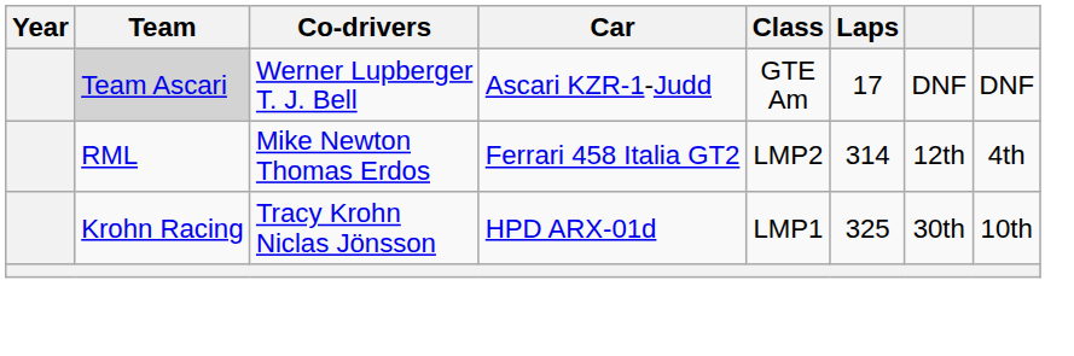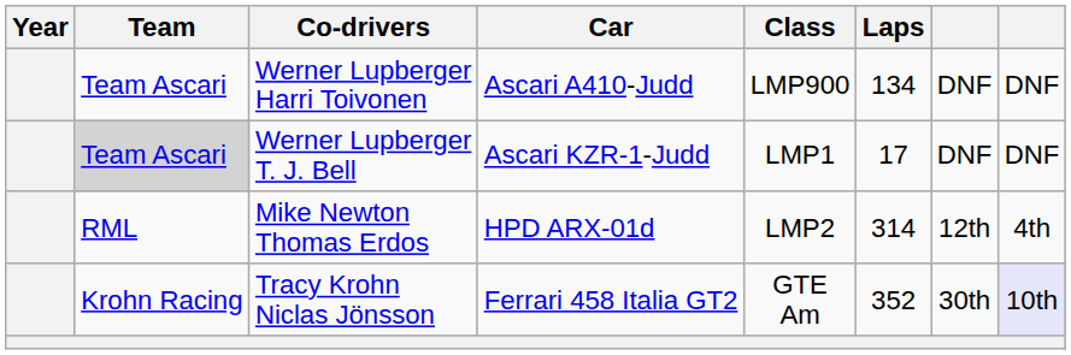 <table class="wikitable" style="text-align:center; font-size:90%">
 <tr>
 <th>Year</th>
 <th>Team</th>
 <th>Co-drivers</th>
 <th>Car</th>
 <th>Class</th>
 <th>Laps</th>
 <th></th>
 <th></th>
 </tr>
 <tr>
 <th></th>
+<td align="left" nowrap> <a href='#'>Team Ascari</a></td>
+<td align="left" nowrap> <a href='#'>Werner Lupberger</a><br> <a href='#'>Harri Toivonen</a></td>
+<td align="left" nowrap><a href='#'>Ascari A410</a>-<a href='#'>Judd</a></td>
+<td>LMP900</td>
+<td>134</td>
+<td>DNF</td>
+<td>DNF</td>
+</tr>
+<tr>
+<th></th>
 <td align="left" nowrap style="background: lightgrey;"> <a href='#'>Team Ascari</a></td>
 <td align="left" nowrap> <a href='#'>Werner Lupberger</a><br> <a href='#'>T. J. Bell</a></td>
 <td align="left" nowrap><a href='#'>Ascari KZR-1</a>-<a href='#'>Judd</a></td>
-<td>GTE<br>Am</td>
+<td>LMP1</td>
 <td>17</td>
 <td>DNF</td>
 <td>DNF</td>
 </tr>
 <tr>
 <th></th>
 <td align="left" nowrap> <a href='#'>RML</a></td>
 <td align="left" nowrap> <a href='#'>Mike Newton</a><br> <a href='#'>Thomas Erdos</a></td>
-<td align="left" nowrap><a href='#'>Ferrari 458 Italia GT2</a></td>
+<td align="left" nowrap><a href='#'>HPD ARX-01d</a></td>
 <td>LMP2</td>
 <td>314</td>
 <td>12th</td>
 <td>4th</td>
 </tr>
 <tr>
 <th></th>
 <td align="left" nowrap> <a href='#'>Krohn Racing</a></td>
 <td align="left" nowrap> <a href='#'>Tracy Krohn</a><br> <a href='#'>Niclas Jönsson</a></td>
-<td align="left" nowrap><a href='#'>HPD ARX-01d</a></td>
-<td>LMP1</td>
-<td>325</td>
+<td align="left" nowrap><a href='#'>Ferrari 458 Italia GT2</a></td>
+<td>GTE<br>Am</td>
+<td>352</td>
 <td>30th</td>
-<td>10th</td>
+<td style="background: lavender;">10th</td>
 </tr>
 <tr>
 <th colspan="8"></th>
 </tr>
 </table>
